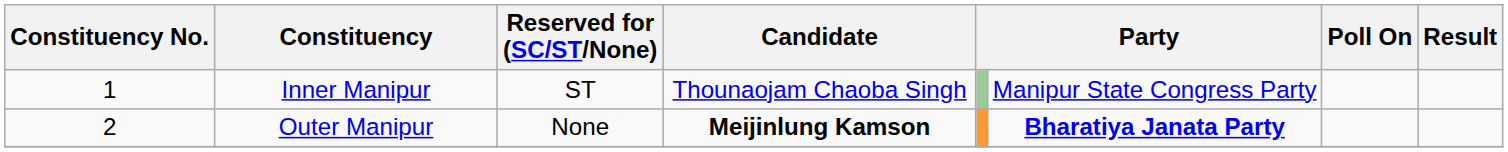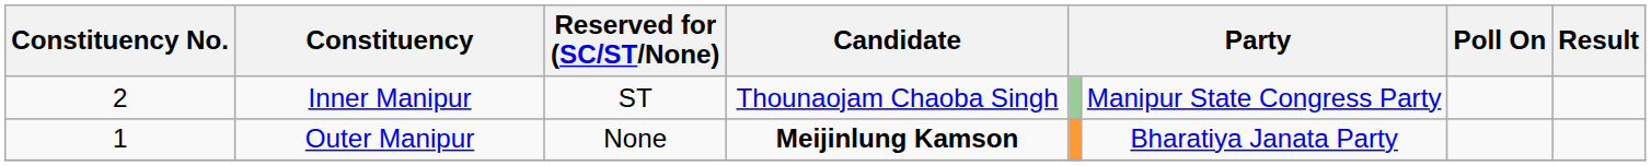 <table class="wikitable sortable" style="text-align:center">
 <tr>
 <th>Constituency No.</th>
 <th style="width:180px;">Constituency</th>
 <th>Reserved for<br>(<a href='#'>SC/ST</a>/None)</th>
 <th style="width:200px;">Candidate</th>
 <th colspan="2">Party</th>
 <th>Poll On</th>
 <th>Result</th>
 </tr>
 <tr>
-<td>1</td>
+<td>2</td>
 <td><a href='#'>Inner Manipur</a></td>
 <td>ST</td>
 <td><a href='#'>Thounaojam Chaoba Singh</a></td>
 <td bgcolor=#99CC99></td>
 <td><a href='#'>Manipur State Congress Party</a></td>
 <td></td>
 <td></td>
 </tr>
 <tr>
-<td>2</td>
+<td>1</td>
 <td><a href='#'>Outer Manipur</a></td>
 <td>None</td>
 <td><strong>Meijinlung Kamson</strong></td>
 <td bgcolor=#FF9933></td>
-<td><strong><a href='#'>Bharatiya Janata Party</a></strong></td>
+<td><a href='#'>Bharatiya Janata Party</a></td>
 <td></td>
 <td></td>
 </tr>
 <tr>
 </tr>
 </table>
